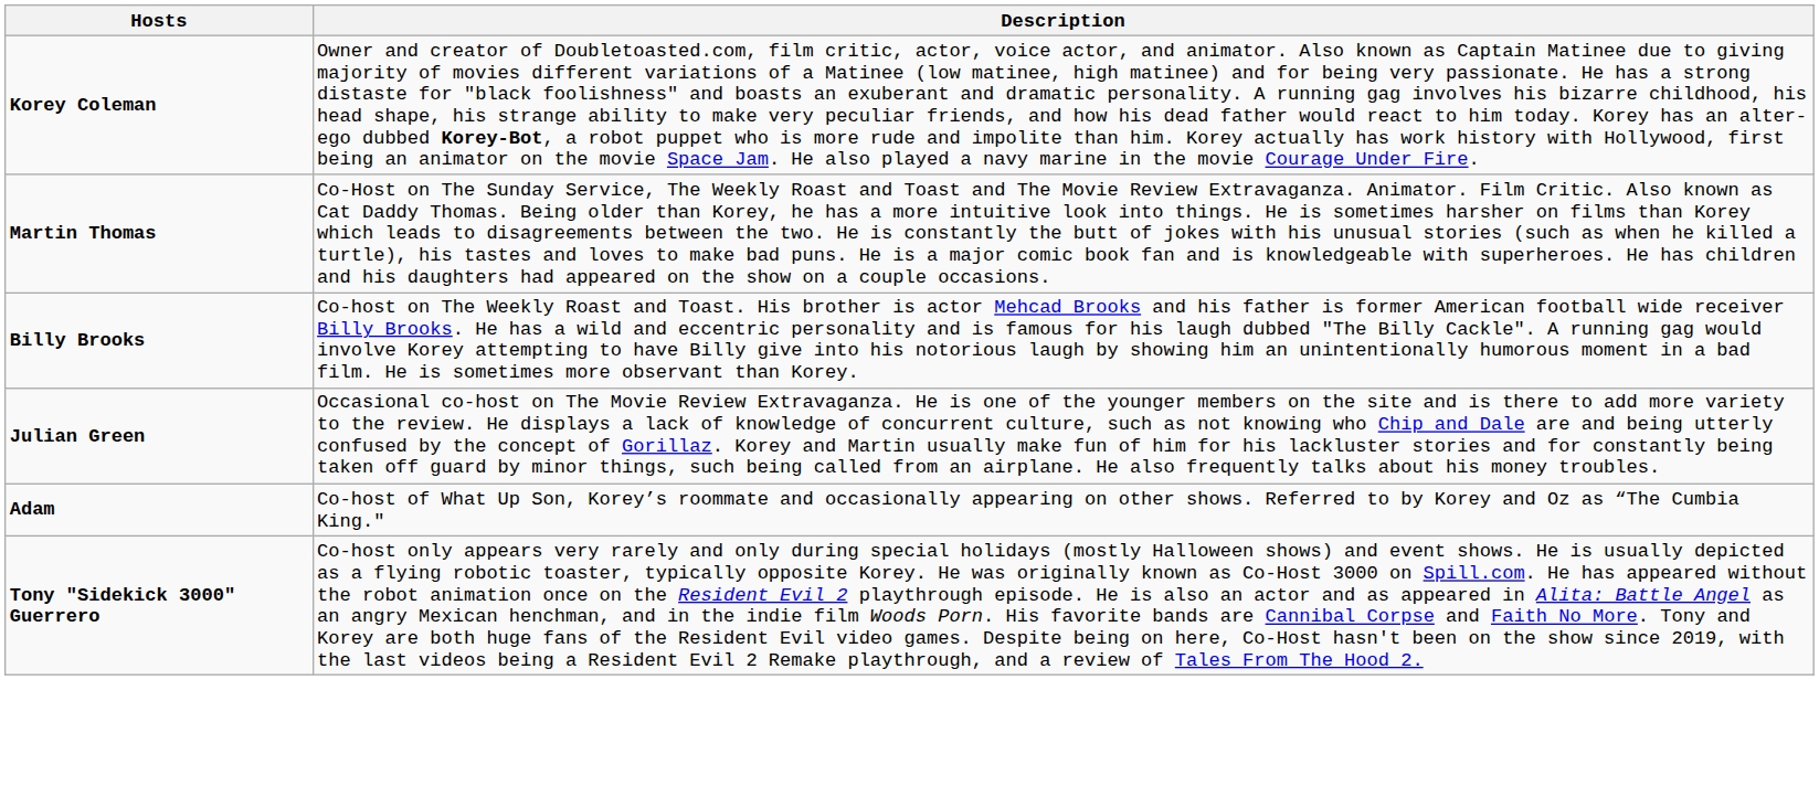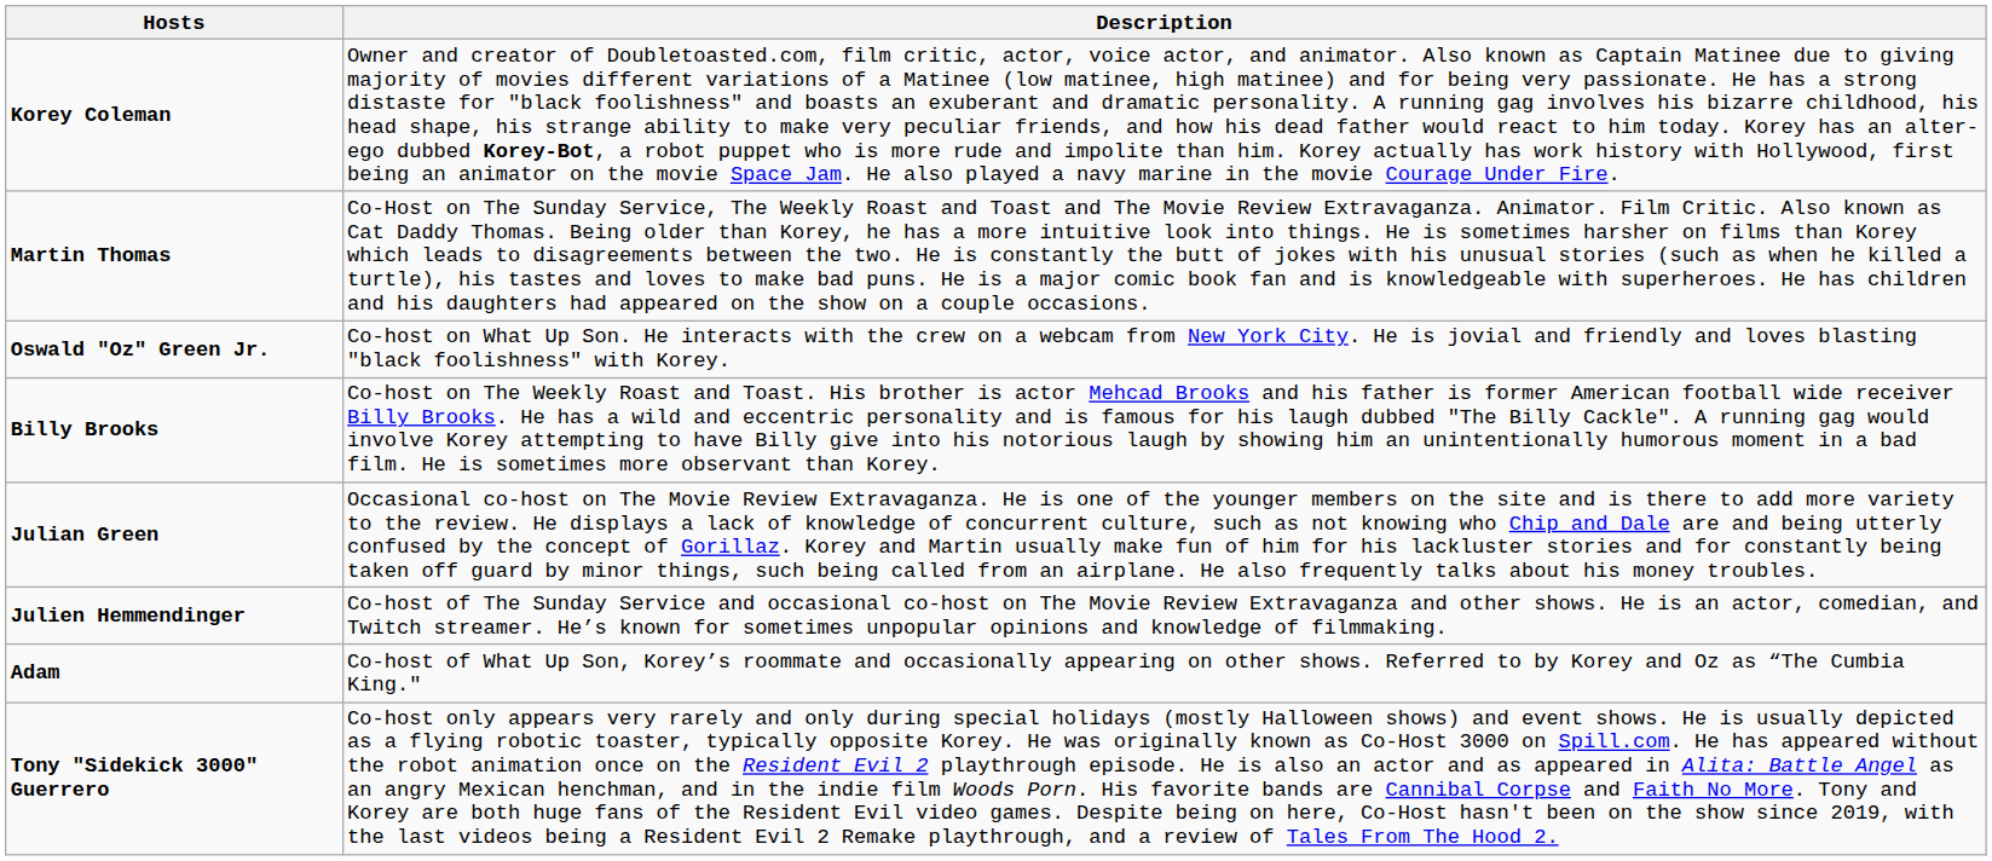 <table class="sortable wikitable">
 <tr>
 <th width=17%>Hosts</th>
 <th>Description</th>
 </tr>
 <tr>
 <td><strong>Korey Coleman</strong></td>
 <td>Owner and creator of Doubletoasted.com, film critic, actor, voice actor, and animator. Also known as Captain Matinee due to giving majority of movies different variations of a Matinee (low matinee, high matinee) and for being very passionate. He has a strong distaste for "black foolishness" and boasts an exuberant and dramatic personality. A running gag involves his bizarre childhood, his head shape, his strange ability to make very peculiar friends, and how his dead father would react to him today. Korey has an alter-ego dubbed <strong>Korey-Bot</strong>, a robot puppet who is more rude and impolite than him. Korey actually has work history with Hollywood, first being an animator on the movie <a href='#'>Space Jam</a>. He also played a navy marine in the movie <a href='#'>Courage Under Fire</a>.</td>
 </tr>
 <tr>
 <td><strong>Martin Thomas</strong></td>
 <td>Co-Host on The Sunday Service, The Weekly Roast and Toast and The Movie Review Extravaganza. Animator. Film Critic. Also known as Cat Daddy Thomas. Being older than Korey, he has a more intuitive look into things. He is sometimes harsher on films than Korey which leads to disagreements between the two. He is constantly the butt of jokes with his unusual stories (such as when he killed a turtle), his tastes and loves to make bad puns. He is a major comic book fan and is knowledgeable with superheroes. He has children and his daughters had appeared on the show on a couple occasions.</td>
 </tr>
 <tr>
+<td><strong>Oswald "Oz" Green Jr.</strong></td>
+<td>Co-host on What Up Son. He interacts with the crew on a webcam from <a href='#'>New York City</a>. He is jovial and friendly and loves blasting "black foolishness" with Korey.</td>
+</tr>
+<tr>
 <td><strong>Billy Brooks</strong></td>
 <td>Co-host on The Weekly Roast and Toast. His brother is actor <a href='#'>Mehcad Brooks</a> and his father is former American football wide receiver <a href='#'>Billy Brooks</a>. He has a wild and eccentric personality and is famous for his laugh dubbed "The Billy Cackle". A running gag would involve Korey attempting to have Billy give into his notorious laugh by showing him an unintentionally humorous moment in a bad film. He is sometimes more observant than Korey.</td>
 </tr>
 <tr>
 <td><strong>Julian Green</strong></td>
 <td>Occasional co-host on The Movie Review Extravaganza. He is one of the younger members on the site and is there to add more variety to the review. He displays a lack of knowledge of concurrent culture, such as not knowing who <a href='#'>Chip and Dale</a> are and being utterly confused by the concept of <a href='#'>Gorillaz</a>. Korey and Martin usually make fun of him for his lackluster stories and for constantly being taken off guard by minor things, such being called from an airplane. He also frequently talks about his money troubles.</td>
+</tr>
+<tr>
+<td><strong>Julien Hemmendinger</strong></td>
+<td>Co-host of The Sunday Service and occasional co-host on The Movie Review Extravaganza and other shows. He is an actor, comedian, and Twitch streamer. He’s known for sometimes unpopular opinions and knowledge of filmmaking.</td>
 </tr>
 <tr>
 <td><strong>Adam</strong></td>
 <td>Co-host of What Up Son, Korey’s roommate and occasionally appearing on other shows. Referred to by Korey and Oz as “The Cumbia King."</td>
 </tr>
 <tr>
 <td><strong>Tony "Sidekick 3000" Guerrero</strong></td>
 <td>Co-host only appears very rarely and only during special holidays (mostly Halloween shows) and event shows. He is usually depicted as a flying robotic toaster, typically opposite Korey. He was originally known as Co-Host 3000 on <a href='#'>Spill.com</a>. He has appeared without the robot animation once on the <em><a href='#'>Resident Evil 2</a></em> playthrough episode. He is also an actor and as appeared in <em><a href='#'>Alita: Battle Angel</a></em> as an angry Mexican henchman, and in the indie film <em>Woods Porn</em>. His favorite bands are <a href='#'>Cannibal Corpse</a> and <a href='#'>Faith No More</a>. Tony and Korey are both huge fans of the Resident Evil video games. Despite being on here, Co-Host hasn't been on the show since 2019, with the last videos being a Resident Evil 2 Remake playthrough, and a review of <a href='#'>Tales From The Hood 2.</a></td>
 </tr>
 </table>
